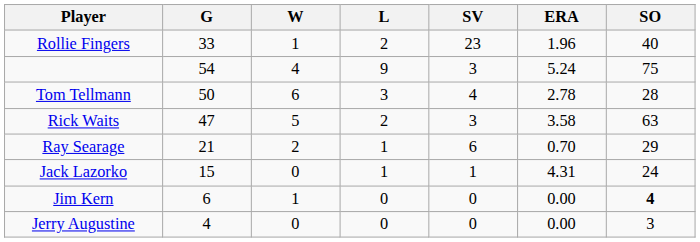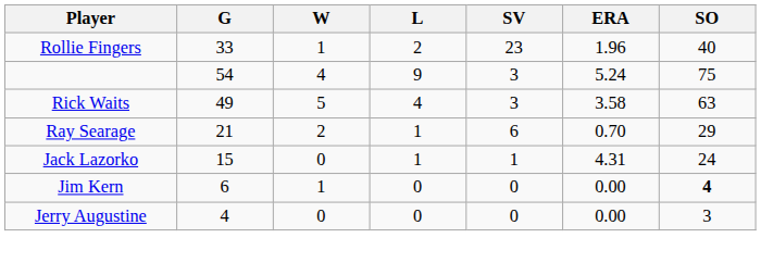 <table class="wikitable sortable">
 <tr>
 <th bgcolor="#DDDDFF" width="16%">Player</th>
 <th bgcolor="#DDDDFF" width="9%">G</th>
 <th bgcolor="#DDDDFF" width="9%">W</th>
 <th bgcolor="#DDDDFF" width="9%">L</th>
 <th bgcolor="#DDDDFF" width="9%">SV</th>
 <th bgcolor="#DDDDFF" width="9%">ERA</th>
 <th bgcolor="#DDDDFF" width="9%">SO</th>
 </tr>
 <tr align="center">
 <td><a href='#'>Rollie Fingers</a></td>
 <td>33</td>
 <td>1</td>
 <td>2</td>
 <td>23</td>
 <td>1.96</td>
 <td>40</td>
 </tr>
 <tr align=center>
 <td></td>
 <td>54</td>
 <td>4</td>
 <td>9</td>
 <td>3</td>
 <td>5.24</td>
 <td>75</td>
 </tr>
-<tr align="center">
-<td><a href='#'>Tom Tellmann</a></td>
-<td>50</td>
-<td>6</td>
-<td>3</td>
-<td>4</td>
-<td>2.78</td>
-<td>28</td>
-</tr>
 <tr align=center>
 <td><a href='#'>Rick Waits</a></td>
-<td>47</td>
+<td>49</td>
 <td>5</td>
-<td>2</td>
+<td>4</td>
 <td>3</td>
 <td>3.58</td>
 <td>63</td>
 </tr>
 <tr align=center>
 <td><a href='#'>Ray Searage</a></td>
 <td>21</td>
 <td>2</td>
 <td>1</td>
 <td>6</td>
 <td>0.70</td>
 <td>29</td>
 </tr>
 <tr align=center>
 <td><a href='#'>Jack Lazorko</a></td>
 <td>15</td>
 <td>0</td>
 <td>1</td>
 <td>1</td>
 <td>4.31</td>
 <td>24</td>
 </tr>
 <tr align=center>
 <td><a href='#'>Jim Kern</a></td>
 <td>6</td>
 <td>1</td>
 <td>0</td>
 <td>0</td>
 <td>0.00</td>
 <td><strong>4</strong></td>
 </tr>
 <tr align=center>
 <td><a href='#'>Jerry Augustine</a></td>
 <td>4</td>
 <td>0</td>
 <td>0</td>
 <td>0</td>
 <td>0.00</td>
 <td>3</td>
 </tr>
 </table>
